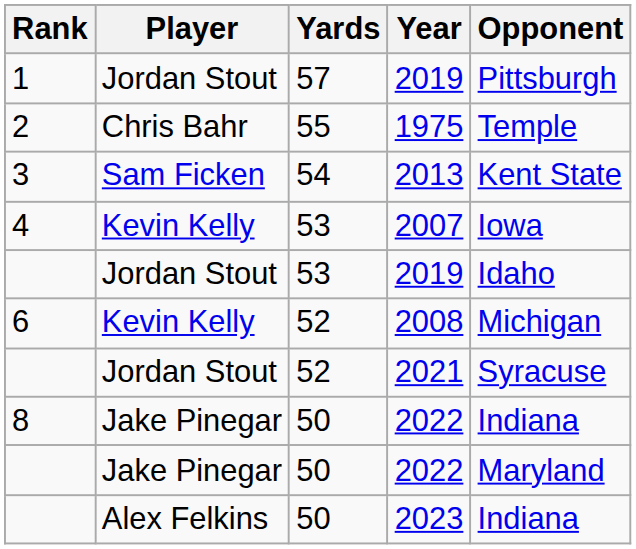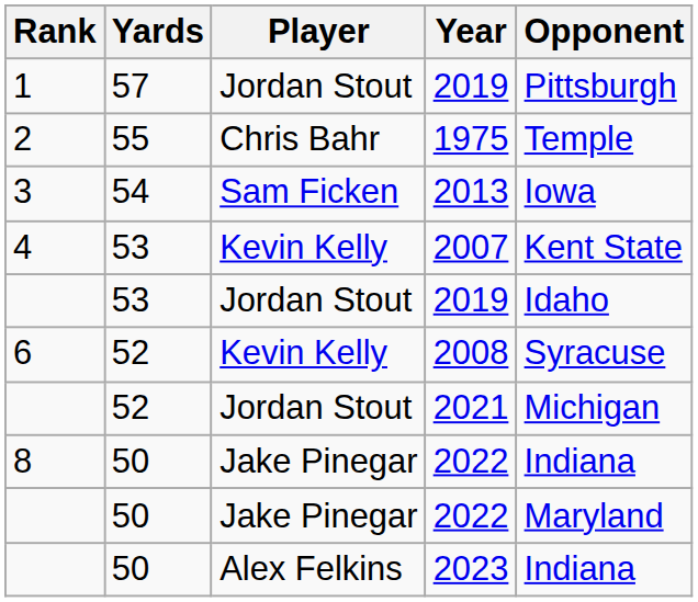 <table class="wikitable">
 <tr>
 <th>Rank</th>
+<th>Yards</th>
 <th>Player</th>
-<th>Yards</th>
 <th>Year</th>
 <th>Opponent</th>
 </tr>
 <tr>
 <td>1</td>
+<td>57</td>
 <td>Jordan Stout</td>
-<td>57</td>
 <td><a href='#'>2019</a></td>
 <td><a href='#'>Pittsburgh</a></td>
 </tr>
 <tr>
 <td>2</td>
+<td>55</td>
 <td>Chris Bahr</td>
-<td>55</td>
 <td><a href='#'>1975</a></td>
 <td><a href='#'>Temple</a></td>
 </tr>
 <tr>
 <td>3</td>
+<td>54</td>
 <td><a href='#'>Sam Ficken</a></td>
-<td>54</td>
 <td><a href='#'>2013</a></td>
+<td><a href='#'>Iowa</a></td>
+</tr>
+<tr>
+<td>4</td>
+<td>53</td>
+<td><a href='#'>Kevin Kelly</a></td>
+<td><a href='#'>2007</a></td>
 <td><a href='#'>Kent State</a></td>
 </tr>
 <tr>
-<td>4</td>
-<td><a href='#'>Kevin Kelly</a></td>
+<td></td>
 <td>53</td>
-<td><a href='#'>2007</a></td>
-<td><a href='#'>Iowa</a></td>
-</tr>
-<tr>
-<td></td>
 <td>Jordan Stout</td>
-<td>53</td>
 <td><a href='#'>2019</a></td>
 <td><a href='#'>Idaho</a></td>
 </tr>
 <tr>
 <td>6</td>
+<td>52</td>
 <td><a href='#'>Kevin Kelly</a></td>
+<td><a href='#'>2008</a></td>
+<td><a href='#'>Syracuse</a></td>
+</tr>
+<tr>
+<td></td>
 <td>52</td>
-<td><a href='#'>2008</a></td>
+<td>Jordan Stout</td>
+<td><a href='#'>2021</a></td>
 <td><a href='#'>Michigan</a></td>
 </tr>
 <tr>
-<td></td>
-<td>Jordan Stout</td>
-<td>52</td>
-<td><a href='#'>2021</a></td>
-<td><a href='#'>Syracuse</a></td>
-</tr>
-<tr>
 <td>8</td>
+<td>50</td>
 <td>Jake Pinegar</td>
-<td>50</td>
 <td><a href='#'>2022</a></td>
 <td><a href='#'>Indiana</a></td>
 </tr>
 <tr>
 <td></td>
+<td>50</td>
 <td>Jake Pinegar</td>
-<td>50</td>
 <td><a href='#'>2022</a></td>
 <td><a href='#'>Maryland</a></td>
 </tr>
 <tr>
 <td></td>
+<td>50</td>
 <td>Alex Felkins</td>
-<td>50</td>
 <td><a href='#'>2023</a></td>
 <td><a href='#'>Indiana</a></td>
 </tr>
 </table>
